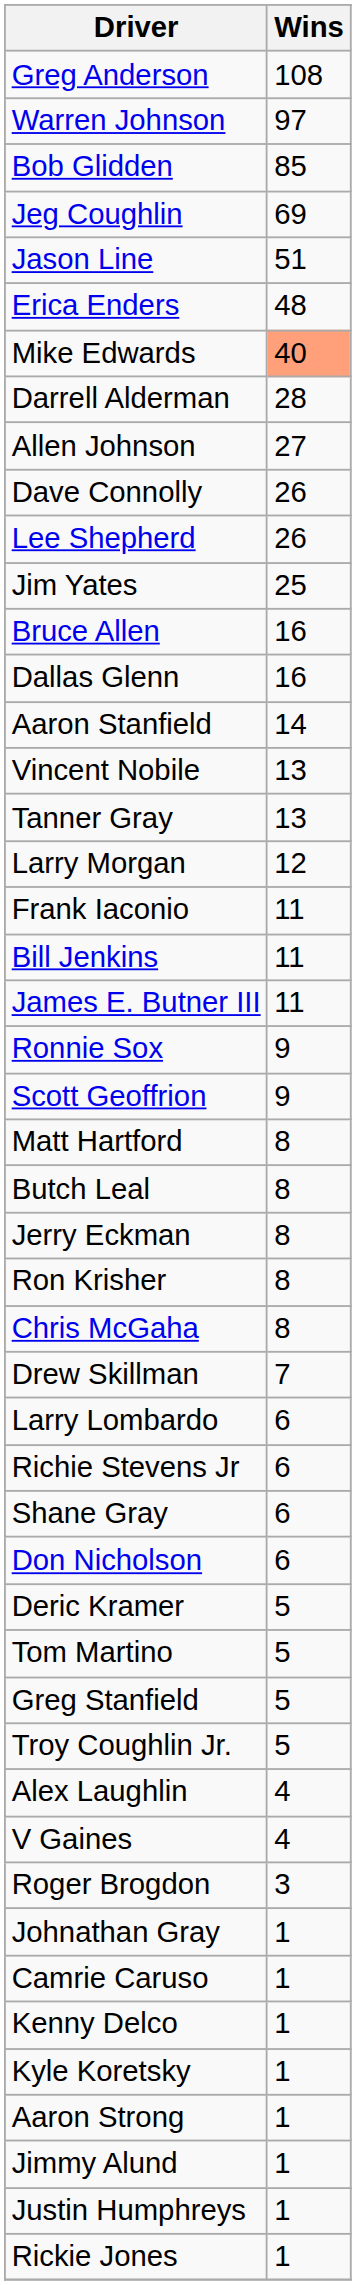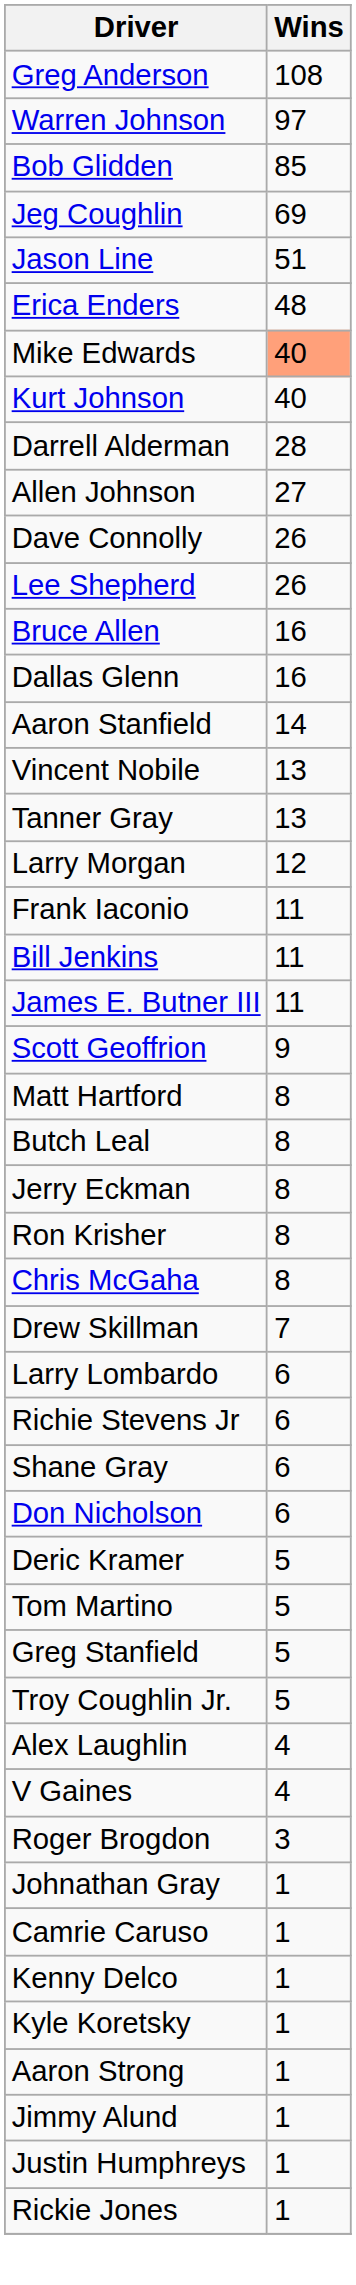 <table class="wikitable">
 <tr>
 <th>Driver</th>
 <th>Wins</th>
 </tr>
 <tr>
 <td><a href='#'>Greg Anderson</a></td>
 <td>108</td>
 </tr>
 <tr>
 <td><a href='#'>Warren Johnson</a></td>
 <td>97</td>
 </tr>
 <tr>
 <td><a href='#'>Bob Glidden</a></td>
 <td>85</td>
 </tr>
 <tr>
 <td><a href='#'>Jeg Coughlin</a></td>
 <td>69</td>
 </tr>
 <tr>
 <td><a href='#'>Jason Line</a></td>
 <td>51</td>
 </tr>
 <tr>
 <td><a href='#'>Erica Enders</a></td>
 <td>48</td>
 </tr>
 <tr>
 <td>Mike Edwards</td>
 <td style="background: lightsalmon;">40</td>
 </tr>
 <tr>
+<td><a href='#'>Kurt Johnson</a></td>
+<td>40</td>
+</tr>
+<tr>
 <td>Darrell Alderman</td>
 <td>28</td>
 </tr>
 <tr>
 <td>Allen Johnson</td>
 <td>27</td>
 </tr>
 <tr>
 <td>Dave Connolly</td>
 <td>26</td>
 </tr>
 <tr>
 <td><a href='#'>Lee Shepherd</a></td>
 <td>26</td>
-</tr>
-<tr>
-<td>Jim Yates</td>
-<td>25</td>
 </tr>
 <tr>
 <td><a href='#'>Bruce Allen</a></td>
 <td>16</td>
 </tr>
 <tr>
 <td>Dallas Glenn</td>
 <td>16</td>
 </tr>
 <tr>
 <td>Aaron Stanfield</td>
 <td>14</td>
 </tr>
 <tr>
 <td>Vincent Nobile</td>
 <td>13</td>
 </tr>
 <tr>
 <td>Tanner Gray</td>
 <td>13</td>
 </tr>
 <tr>
 <td>Larry Morgan</td>
 <td>12</td>
 </tr>
 <tr>
 <td>Frank Iaconio</td>
 <td>11</td>
 </tr>
 <tr>
 <td><a href='#'>Bill Jenkins</a></td>
 <td>11</td>
 </tr>
 <tr>
 <td><a href='#'>James E. Butner III</a></td>
 <td>11</td>
-</tr>
-<tr>
-<td><a href='#'>Ronnie Sox</a></td>
-<td>9</td>
 </tr>
 <tr>
 <td><a href='#'>Scott Geoffrion</a></td>
 <td>9</td>
 </tr>
 <tr>
 <td>Matt Hartford</td>
 <td>8</td>
 </tr>
 <tr>
 <td>Butch Leal</td>
 <td>8</td>
 </tr>
 <tr>
 <td>Jerry Eckman</td>
 <td>8</td>
 </tr>
 <tr>
 <td>Ron Krisher</td>
 <td>8</td>
 </tr>
 <tr>
 <td><a href='#'>Chris McGaha</a></td>
 <td>8</td>
 </tr>
 <tr>
 <td>Drew Skillman</td>
 <td>7</td>
 </tr>
 <tr>
 <td>Larry Lombardo</td>
 <td>6</td>
 </tr>
 <tr>
 <td>Richie Stevens Jr</td>
 <td>6</td>
 </tr>
 <tr>
 <td>Shane Gray</td>
 <td>6</td>
 </tr>
 <tr>
 <td><a href='#'>Don Nicholson</a></td>
 <td>6</td>
 </tr>
 <tr>
 <td>Deric Kramer</td>
 <td>5</td>
 </tr>
 <tr>
 <td>Tom Martino</td>
 <td>5</td>
 </tr>
 <tr>
 <td>Greg Stanfield</td>
 <td>5</td>
 </tr>
 <tr>
 <td>Troy Coughlin Jr.</td>
 <td>5</td>
 </tr>
 <tr>
 <td>Alex Laughlin</td>
 <td>4</td>
 </tr>
 <tr>
 <td>V Gaines</td>
 <td>4</td>
 </tr>
 <tr>
 <td>Roger Brogdon</td>
 <td>3</td>
 </tr>
 <tr>
 <td>Johnathan Gray</td>
 <td>1</td>
 </tr>
 <tr>
 <td>Camrie Caruso</td>
 <td>1</td>
 </tr>
 <tr>
 <td>Kenny Delco</td>
 <td>1</td>
 </tr>
 <tr>
 <td>Kyle Koretsky</td>
 <td>1</td>
 </tr>
 <tr>
 <td>Aaron Strong</td>
 <td>1</td>
 </tr>
 <tr>
 <td>Jimmy Alund</td>
 <td>1</td>
 </tr>
 <tr>
 <td>Justin Humphreys</td>
 <td>1</td>
 </tr>
 <tr>
 <td>Rickie Jones</td>
 <td>1</td>
 </tr>
 <tr>
 </tr>
 </table>
